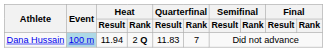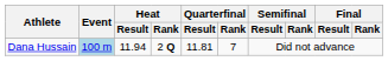 <table class="wikitable" style="font-size:90%">
 <tr>
 <th rowspan="2">Athlete</th>
 <th rowspan="2">Event</th>
 <th colspan="2">Heat</th>
 <th colspan="2">Quarterfinal</th>
 <th colspan="2">Semifinal</th>
 <th colspan="2">Final</th>
 </tr>
 <tr style="font-size:95%">
 <th>Result</th>
 <th>Rank</th>
 <th>Result</th>
 <th>Rank</th>
 <th>Result</th>
 <th>Rank</th>
 <th>Result</th>
 <th>Rank</th>
 </tr>
 <tr align=center>
 <td align=left><a href='#'>Dana Hussain</a></td>
 <td align=left style="background: lightblue;"><a href='#'>100 m</a></td>
 <td>11.94</td>
 <td>2 <strong>Q</strong></td>
-<td>11.83</td>
+<td>11.81</td>
 <td>7</td>
 <td colspan=4>Did not advance</td>
 </tr>
 </table>
